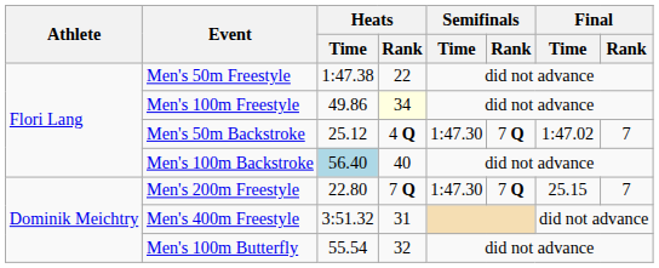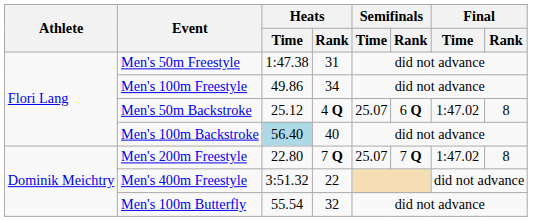 <table class=wikitable style="font-size:90%">
 <tr>
 <th rowspan="2">Athlete</th>
 <th rowspan="2">Event</th>
 <th colspan="2">Heats</th>
 <th colspan="2">Semifinals</th>
 <th colspan="2">Final</th>
 </tr>
 <tr>
 <th>Time</th>
 <th>Rank</th>
 <th>Time</th>
 <th>Rank</th>
 <th>Time</th>
 <th>Rank</th>
 </tr>
 <tr>
 <td rowspan="4"><a href='#'>Flori Lang</a></td>
 <td><a href='#'>Men's 50m Freestyle</a></td>
 <td align=center>1:47.38</td>
-<td align=center>22</td>
+<td align=center>31</td>
 <td align=center colspan=4>did not advance</td>
 </tr>
 <tr>
 <td><a href='#'>Men's 100m Freestyle</a></td>
 <td align=center>49.86</td>
-<td align=center style="background: lightyellow;">34</td>
+<td align=center>34</td>
 <td align=center colspan=4>did not advance</td>
 </tr>
 <tr>
 <td><a href='#'>Men's 50m Backstroke</a></td>
 <td align=center>25.12</td>
 <td align=center>4 <strong>Q</strong></td>
-<td align=center>1:47.30</td>
-<td align=center>7 <strong>Q</strong></td>
+<td align=center>25.07</td>
+<td align=center>6 <strong>Q</strong></td>
 <td align=center>1:47.02</td>
-<td align=center>7</td>
+<td align=center>8</td>
 </tr>
 <tr>
 <td><a href='#'>Men's 100m Backstroke</a></td>
 <td align=center style="background: lightblue;">56.40</td>
 <td align=center>40</td>
 <td align=center colspan=4>did not advance</td>
 </tr>
 <tr>
 <td rowspan="3"><a href='#'>Dominik Meichtry</a></td>
 <td><a href='#'>Men's 200m Freestyle</a></td>
 <td align=center>22.80</td>
 <td align=center>7 <strong>Q</strong></td>
-<td align=center>1:47.30</td>
+<td align=center>25.07</td>
 <td align=center>7 <strong>Q</strong></td>
-<td align=center>25.15</td>
-<td align=center>7</td>
+<td align=center>1:47.02</td>
+<td align=center>8</td>
 </tr>
 <tr>
 <td><a href='#'>Men's 400m Freestyle</a></td>
 <td align=center>3:51.32</td>
-<td align=center>31</td>
+<td align=center>22</td>
 <td colspan= 2 bgcolor="wheat"></td>
 <td align=center colspan=2>did not advance</td>
 </tr>
 <tr>
 <td><a href='#'>Men's 100m Butterfly</a></td>
 <td align=center>55.54</td>
 <td align=center>32</td>
 <td align=center colspan=4>did not advance</td>
 </tr>
 </table>
